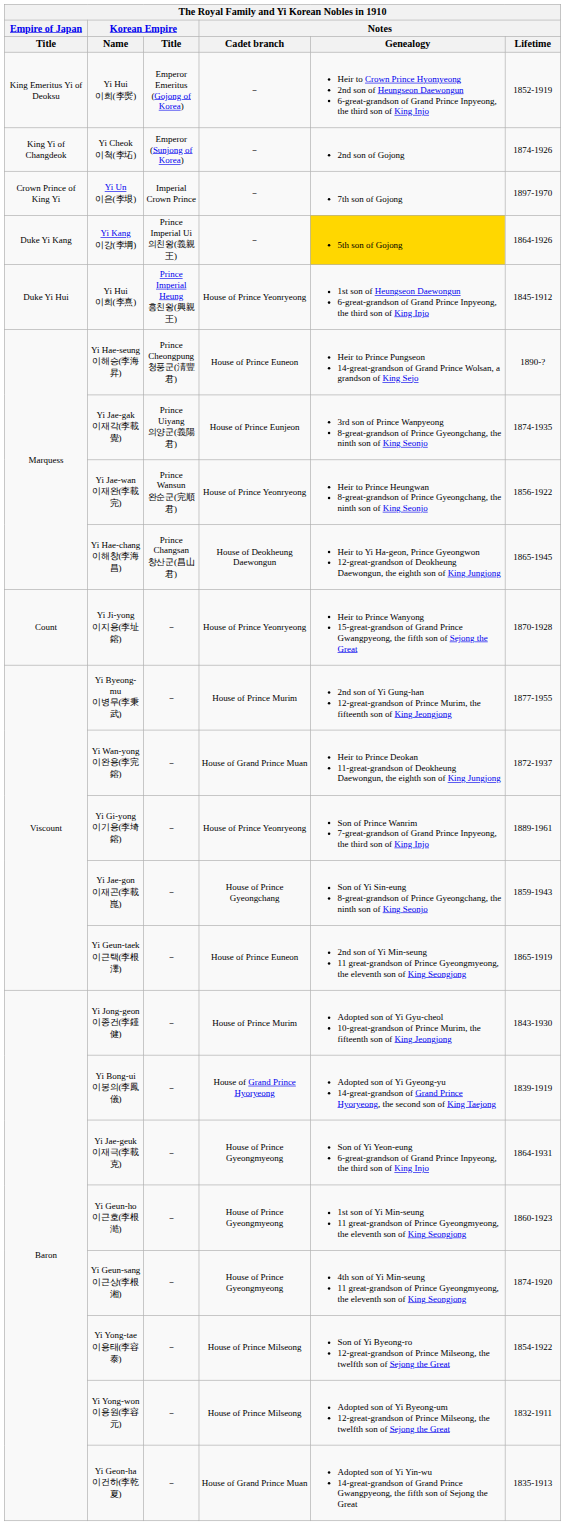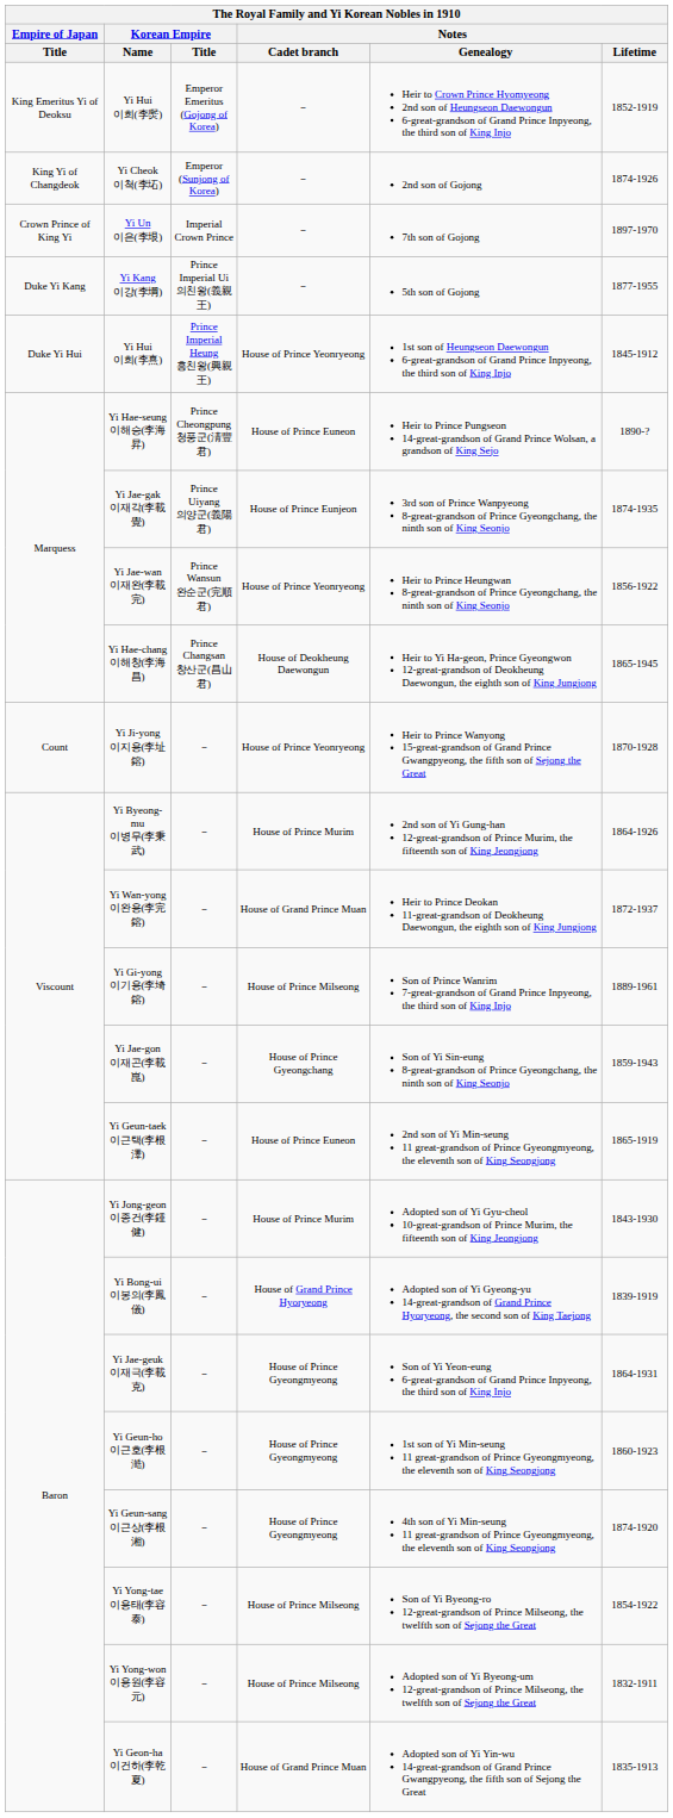 <table class="wikitable mw-collapsible  mw-collapsed" style="text-align: center;" width=100%>
 <tr>
 <th colspan="9">The Royal Family and Yi Korean Nobles in 1910</th>
 </tr>
 <tr>
 <th colspan="1"><a href='#'>Empire of Japan</a></th>
 <th colspan="2"><a href='#'>Korean Empire</a></th>
 <th colspan="3">Notes</th>
 </tr>
 <tr>
 <th width="15%">Title</th>
 <th width="10%">Name</th>
 <th width="10%">Title</th>
 <th width="20%">Cadet branch</th>
 <th width="35%">Genealogy</th>
 <th width="10%">Lifetime</th>
 </tr>
 <tr style="font-size:89%;" align="center">
 <td>King Emeritus Yi of Deoksu</td>
 <td>Yi Hui<br>이희(李㷩)</td>
 <td>Emperor Emeritus<br>(<a href='#'>Gojong of Korea</a>)</td>
 <td>－</td>
 <td align="left"><br><ul><li>Heir to <a href='#'>Crown Prince Hyomyeong</a></li><li>2nd son of <a href='#'>Heungseon Daewongun</a></li><li>6-great-grandson of Grand Prince Inpyeong, the third son of <a href='#'>King Injo</a></li></ul></td>
 <td>1852-1919</td>
 </tr>
 <tr style="font-size:89%;" align="center">
 <td>King Yi of Changdeok</td>
 <td>Yi Cheok<br>이척(李坧)</td>
 <td>Emperor<br>(<a href='#'>Sunjong of Korea</a>)</td>
 <td>－</td>
 <td align="left"><br><ul><li>2nd son of Gojong</li></ul></td>
 <td>1874-1926</td>
 </tr>
 <tr style="font-size:89%;" align="center">
 <td>Crown Prince of King Yi</td>
 <td><a href='#'>Yi Un</a><br>이은(李垠)</td>
 <td>Imperial Crown Prince</td>
 <td>－</td>
 <td align="left"><br><ul><li>7th son of Gojong</li></ul></td>
 <td>1897-1970</td>
 </tr>
 <tr style="font-size:89%;" align="center">
 <td>Duke Yi Kang</td>
 <td><a href='#'>Yi Kang</a><br>이강(李堈)</td>
 <td>Prince Imperial Ui<br>의친왕(義親王)</td>
 <td>－</td>
-<td align="left" style="background: gold;"><br><ul><li>5th son of Gojong</li></ul></td>
-<td>1864-1926</td>
+<td align="left"><br><ul><li>5th son of Gojong</li></ul></td>
+<td>1877-1955</td>
 </tr>
 <tr style="font-size:89%;" align="center">
 <td>Duke Yi Hui</td>
 <td>Yi Hui<br>이희(李熹)</td>
 <td><a href='#'>Prince Imperial Heung</a><br>흥친왕(興親王)</td>
 <td>House of Prince Yeonryeong</td>
 <td align="left"><br><ul><li>1st son of <a href='#'>Heungseon Daewongun</a></li><li>6-great-grandson of Grand Prince Inpyeong, the third son of <a href='#'>King Injo</a></li></ul></td>
 <td>1845-1912</td>
 </tr>
 <tr style="font-size:89%;" align="center">
 <td rowspan="4">Marquess</td>
 <td>Yi Hae-seung<br>이해승(李海昇)</td>
 <td>Prince Cheongpung<br>청풍군(淸豐君)</td>
 <td>House of Prince Euneon</td>
 <td align="left"><br><ul><li>Heir to Prince Pungseon</li><li>14-great-grandson of Grand Prince Wolsan, a grandson of <a href='#'>King Sejo</a></li></ul></td>
 <td>1890-?</td>
 </tr>
 <tr style="font-size:89%;" align="center">
 <td>Yi Jae-gak<br>이재각(李載覺)</td>
 <td>Prince Uiyang<br>의양군(義陽君)</td>
 <td>House of Prince Eunjeon</td>
 <td align="left"><br><ul><li>3rd son of Prince Wanpyeong</li><li>8-great-grandson of Prince Gyeongchang, the ninth son of <a href='#'>King Seonjo</a></li></ul></td>
 <td>1874-1935</td>
 </tr>
 <tr style="font-size:89%;" align="center">
 <td>Yi Jae-wan<br>이재완(李載完)</td>
 <td>Prince Wansun<br>완순군(完順君)</td>
 <td>House of Prince Yeonryeong</td>
 <td align="left"><br><ul><li>Heir to Prince Heungwan</li><li>8-great-grandson of Prince Gyeongchang, the ninth son of <a href='#'>King Seonjo</a></li></ul></td>
 <td>1856-1922</td>
 </tr>
 <tr style="font-size:89%;" align="center">
 <td>Yi Hae-chang<br>이해창(李海昌)</td>
 <td>Prince Changsan<br>창산군(昌山君)</td>
 <td>House of Deokheung Daewongun</td>
 <td align="left"><br><ul><li>Heir to Yi Ha-geon, Prince Gyeongwon</li><li>12-great-grandson of Deokheung Daewongun, the eighth son of <a href='#'>King Jungjong</a></li></ul></td>
 <td>1865-1945</td>
 </tr>
 <tr style="font-size:89%;" align="center">
 <td>Count</td>
 <td>Yi Ji-yong<br>이지용(李址鎔)</td>
 <td>－</td>
 <td>House of Prince Yeonryeong</td>
 <td align="left"><br><ul><li>Heir to Prince Wanyong</li><li>15-great-grandson of Grand Prince Gwangpyeong, the fifth son of <a href='#'>Sejong the Great</a></li></ul></td>
 <td>1870-1928</td>
 </tr>
 <tr style="font-size:89%;" align="center">
 <td rowspan="5">Viscount</td>
 <td>Yi Byeong-mu<br>이병무(李秉武)</td>
 <td>－</td>
 <td>House of Prince Murim</td>
 <td align="left"><br><ul><li>2nd son of Yi Gung-han</li><li>12-great-grandson of Prince Murim, the fifteenth son of <a href='#'>King Jeongjong</a></li></ul></td>
-<td>1877-1955</td>
+<td>1864-1926</td>
 </tr>
 <tr style="font-size:89%;" align="center">
 <td>Yi Wan-yong<br>이완용(李完鎔)</td>
 <td>－</td>
 <td>House of Grand Prince Muan</td>
 <td align="left"><br><ul><li>Heir to Prince Deokan</li><li>11-great-grandson of Deokheung Daewongun, the eighth son of <a href='#'>King Jungjong</a></li></ul></td>
 <td>1872-1937</td>
 </tr>
 <tr style="font-size:89%;" align="center">
 <td>Yi Gi-yong<br>이기용(李埼鎔)</td>
 <td>－</td>
-<td>House of Prince Yeonryeong</td>
+<td>House of Prince Milseong</td>
 <td align="left"><br><ul><li>Son of Prince Wanrim</li><li>7-great-grandson of Grand Prince Inpyeong, the third son of <a href='#'>King Injo</a></li></ul></td>
 <td>1889-1961</td>
 </tr>
 <tr style="font-size:89%;" align="center">
 <td>Yi Jae-gon<br>이재곤(李載崑)</td>
 <td>－</td>
 <td>House of Prince Gyeongchang</td>
 <td align="left"><br><ul><li>Son of Yi Sin-eung</li><li>8-great-grandson of Prince Gyeongchang, the ninth son of <a href='#'>King Seonjo</a></li></ul></td>
 <td>1859-1943</td>
 </tr>
 <tr style="font-size:89%;" align="center">
 <td>Yi Geun-taek<br>이근택(李根澤)</td>
 <td>－</td>
 <td>House of Prince Euneon</td>
 <td align="left"><br><ul><li>2nd son of Yi Min-seung</li><li>11 great-grandson of Prince Gyeongmyeong, the eleventh son of <a href='#'>King Seongjong</a></li></ul></td>
 <td>1865-1919</td>
 </tr>
 <tr style="font-size:89%;" align="center">
 <td rowspan="8">Baron</td>
 <td>Yi Jong-geon<br>이종건(李鍾健)</td>
 <td>－</td>
 <td>House of Prince Murim</td>
 <td align="left"><br><ul><li>Adopted son of Yi Gyu-cheol</li><li>10-great-grandson of Prince Murim, the fifteenth son of <a href='#'>King Jeongjong</a></li></ul></td>
 <td>1843-1930</td>
 </tr>
 <tr style="font-size:89%;" align="center">
 <td>Yi Bong-ui<br>이봉의(李鳳儀)</td>
 <td>－</td>
 <td>House of <a href='#'>Grand Prince Hyoryeong</a></td>
 <td align="left"><br><ul><li>Adopted son of Yi Gyeong-yu</li><li>14-great-grandson of <a href='#'>Grand Prince Hyoryeong</a>, the second son of <a href='#'>King Taejong</a></li></ul></td>
 <td>1839-1919</td>
 </tr>
 <tr style="font-size:89%;" align="center">
 <td>Yi Jae-geuk<br>이재극(李載克)</td>
 <td>－</td>
 <td>House of Prince Gyeongmyeong</td>
 <td align="left"><br><ul><li>Son of Yi Yeon-eung</li><li>6-great-grandson of Grand Prince Inpyeong, the third son of <a href='#'>King Injo</a></li></ul></td>
 <td>1864-1931</td>
 </tr>
 <tr style="font-size:89%;" align="center">
 <td>Yi Geun-ho<br>이근호(李根澔)</td>
 <td>－</td>
 <td>House of Prince Gyeongmyeong</td>
 <td align="left"><br><ul><li>1st son of Yi Min-seung</li><li>11 great-grandson of Prince Gyeongmyeong, the eleventh son of <a href='#'>King Seongjong</a></li></ul></td>
 <td>1860-1923</td>
 </tr>
 <tr style="font-size:89%;" align="center">
 <td>Yi Geun-sang<br>이근상(李根湘)</td>
 <td>－</td>
 <td>House of Prince Gyeongmyeong</td>
 <td align="left"><br><ul><li>4th son of Yi Min-seung</li><li>11 great-grandson of Prince Gyeongmyeong, the eleventh son of <a href='#'>King Seongjong</a></li></ul></td>
 <td>1874-1920</td>
 </tr>
 <tr style="font-size:89%;" align="center">
 <td>Yi Yong-tae<br>이용태(李容泰)</td>
 <td>－</td>
 <td>House of Prince Milseong</td>
 <td align="left"><br><ul><li>Son of Yi Byeong-ro</li><li>12-great-grandson of Prince Milseong, the twelfth son of <a href='#'>Sejong the Great</a></li></ul></td>
 <td>1854-1922</td>
 </tr>
 <tr style="font-size:89%;" align="center">
 <td>Yi Yong-won<br>이용원(李容元)</td>
 <td>－</td>
 <td>House of Prince Milseong</td>
 <td align="left"><br><ul><li>Adopted son of Yi Byeong-um</li><li>12-great-grandson of Prince Milseong, the twelfth son of <a href='#'>Sejong the Great</a></li></ul></td>
 <td>1832-1911</td>
 </tr>
 <tr style="font-size:89%;" align="center">
 <td>Yi Geon-ha<br>이건하(李乾夏)</td>
 <td>－</td>
 <td>House of Grand Prince Muan</td>
 <td align="left"><br><ul><li>Adopted son of Yi Yin-wu</li><li>14-great-grandson of Grand Prince Gwangpyeong, the fifth son of Sejong the Great</li></ul></td>
 <td>1835-1913</td>
 </tr>
 </table>
